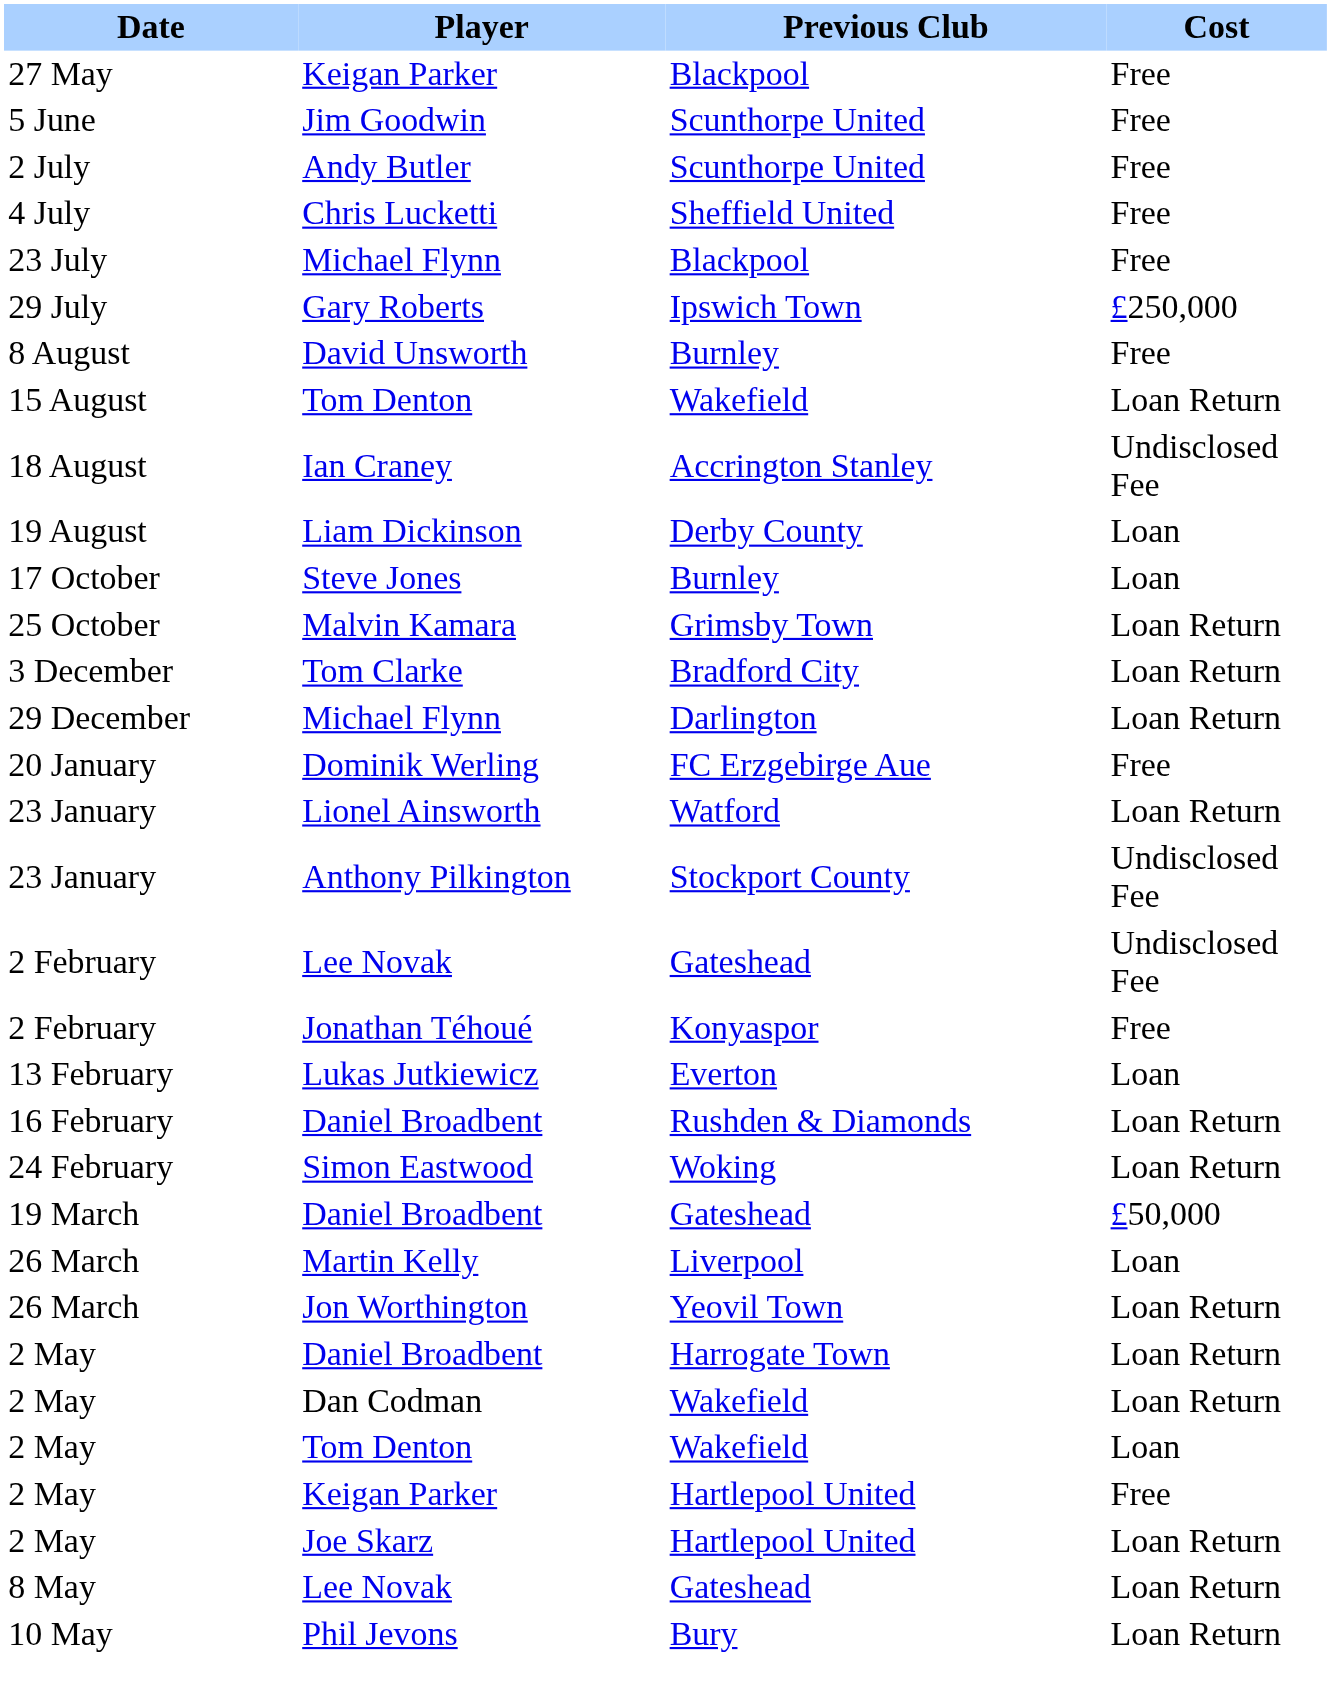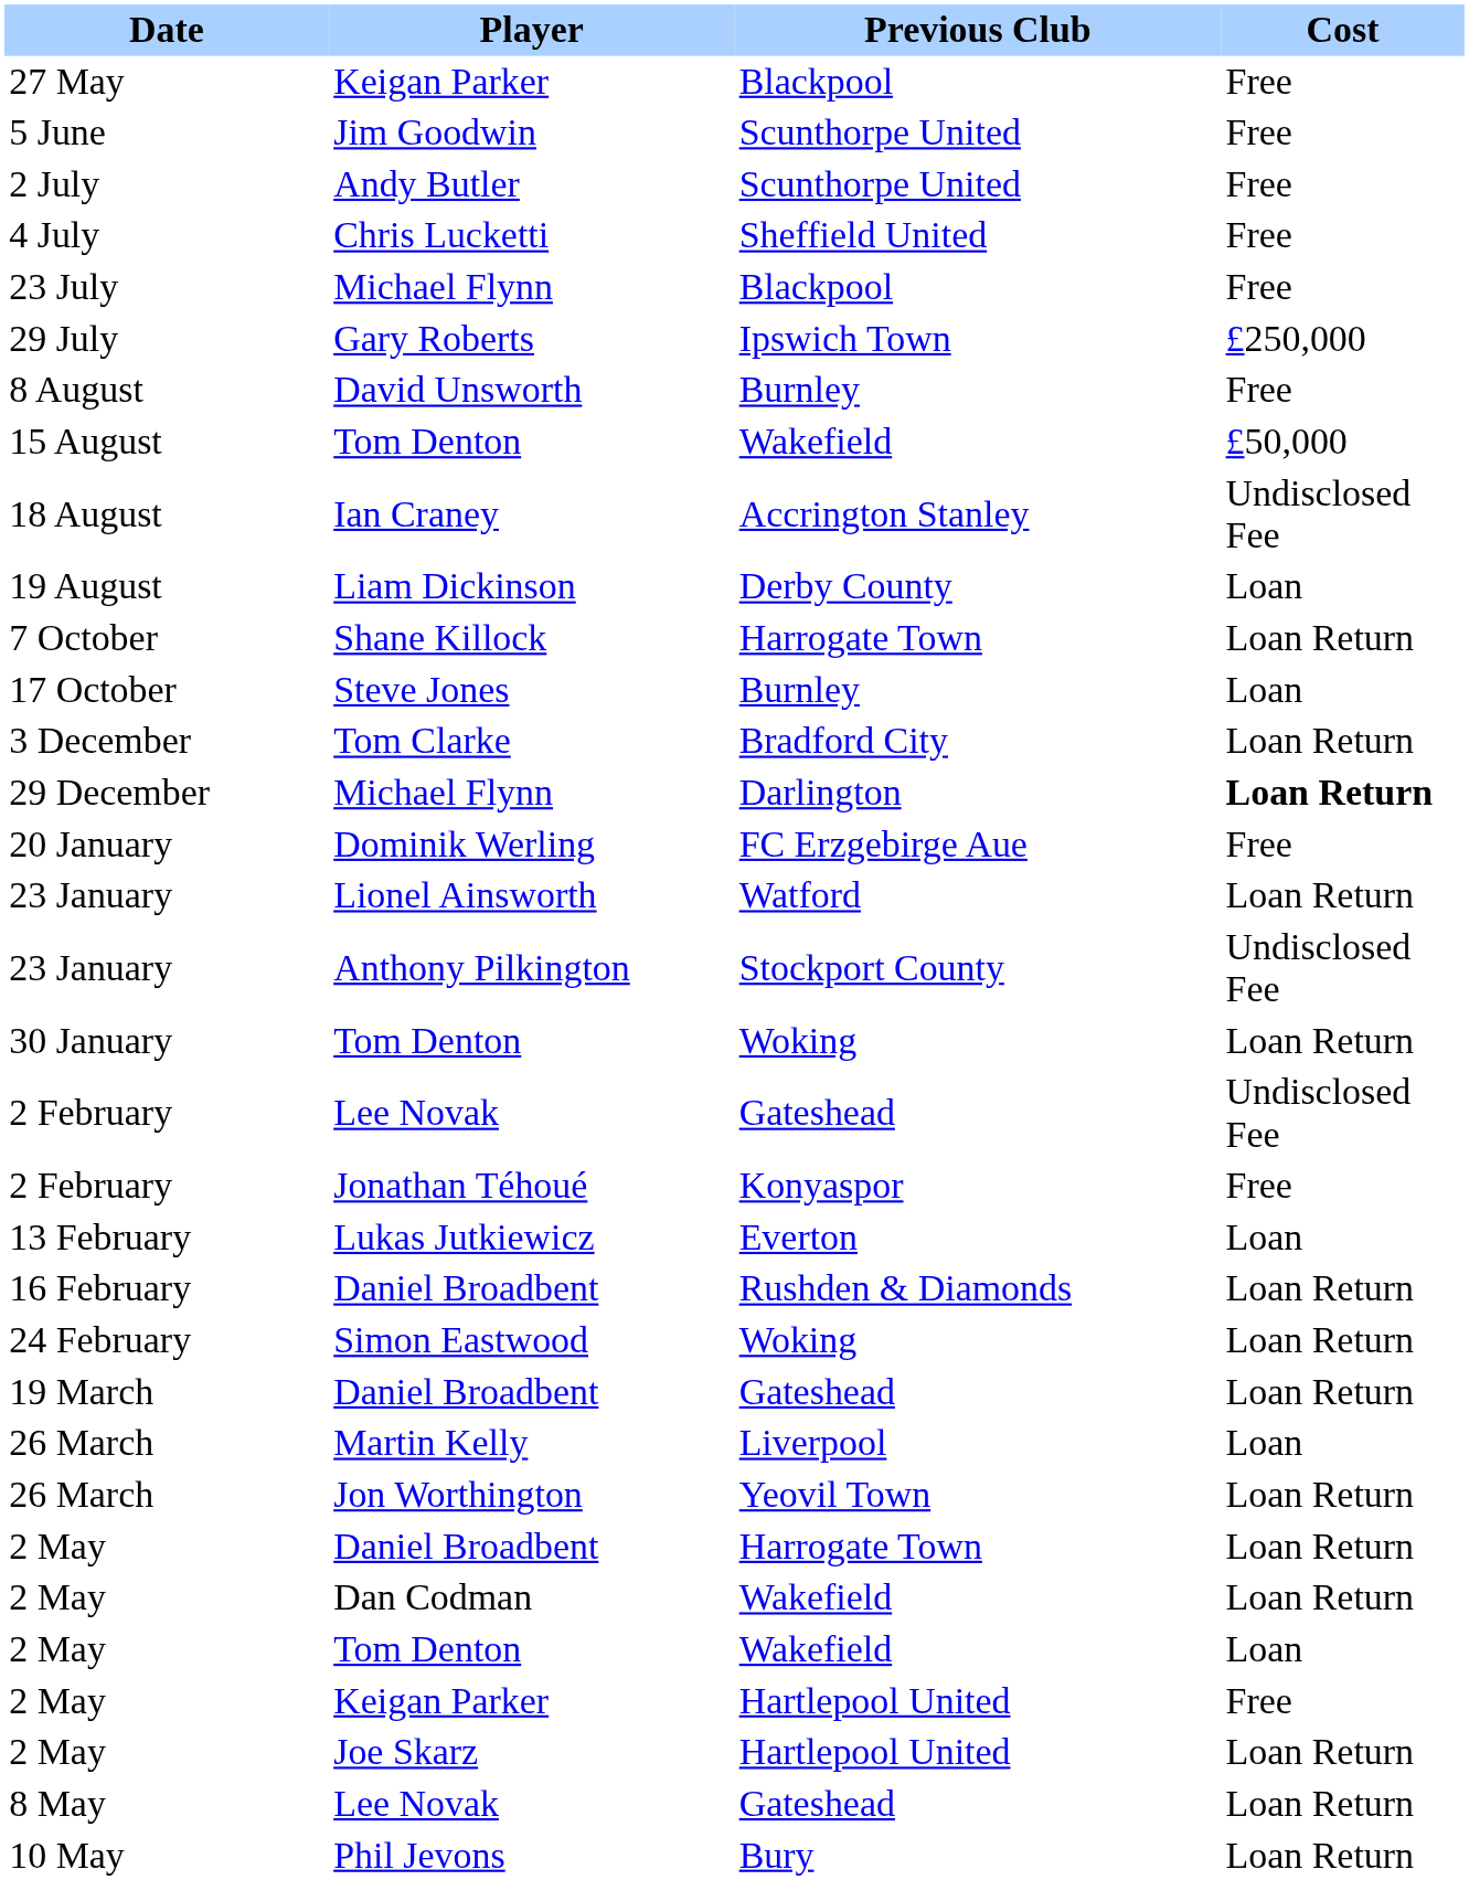 <table border="0" cellspacing="0" cellpadding="2">
 <tr bgcolor=AAD0FF>
 <th width=20%>Date</th>
 <th width=25%>Player</th>
 <th width=30%>Previous Club</th>
 <th width=15%>Cost</th>
 </tr>
 <tr>
 <td>27 May</td>
 <td> <a href='#'>Keigan Parker</a></td>
 <td><a href='#'>Blackpool</a></td>
 <td>Free</td>
 </tr>
 <tr>
 <td>5 June</td>
 <td> <a href='#'>Jim Goodwin</a></td>
 <td><a href='#'>Scunthorpe United</a></td>
 <td>Free</td>
 </tr>
 <tr>
 <td>2 July</td>
 <td> <a href='#'>Andy Butler</a></td>
 <td><a href='#'>Scunthorpe United</a></td>
 <td>Free</td>
 </tr>
 <tr>
 <td>4 July</td>
 <td> <a href='#'>Chris Lucketti</a></td>
 <td><a href='#'>Sheffield United</a></td>
 <td>Free</td>
 </tr>
 <tr>
 <td>23 July</td>
 <td> <a href='#'>Michael Flynn</a></td>
 <td><a href='#'>Blackpool</a></td>
 <td>Free</td>
 </tr>
 <tr>
 <td>29 July</td>
 <td> <a href='#'>Gary Roberts</a></td>
 <td><a href='#'>Ipswich Town</a></td>
 <td><a href='#'>£</a>250,000</td>
 </tr>
 <tr>
 <td>8 August</td>
 <td> <a href='#'>David Unsworth</a></td>
 <td><a href='#'>Burnley</a></td>
 <td>Free</td>
 </tr>
 <tr>
 <td>15 August</td>
 <td> <a href='#'>Tom Denton</a></td>
 <td><a href='#'>Wakefield</a></td>
-<td>Loan Return</td>
+<td><a href='#'>£</a>50,000</td>
 </tr>
 <tr>
 <td>18 August</td>
 <td> <a href='#'>Ian Craney</a></td>
 <td><a href='#'>Accrington Stanley</a></td>
 <td>Undisclosed Fee</td>
 </tr>
 <tr>
 <td>19 August</td>
 <td> <a href='#'>Liam Dickinson</a></td>
 <td><a href='#'>Derby County</a></td>
 <td>Loan</td>
 </tr>
 <tr>
+<td>7 October</td>
+<td> <a href='#'>Shane Killock</a></td>
+<td><a href='#'>Harrogate Town</a></td>
+<td>Loan Return</td>
+</tr>
+<tr>
 <td>17 October</td>
 <td> <a href='#'>Steve Jones</a></td>
 <td><a href='#'>Burnley</a></td>
 <td>Loan</td>
-</tr>
-<tr>
-<td>25 October</td>
-<td> <a href='#'>Malvin Kamara</a></td>
-<td><a href='#'>Grimsby Town</a></td>
-<td>Loan Return</td>
 </tr>
 <tr>
 <td>3 December</td>
 <td> <a href='#'>Tom Clarke</a></td>
 <td><a href='#'>Bradford City</a></td>
 <td>Loan Return</td>
 </tr>
 <tr>
 <td>29 December</td>
 <td> <a href='#'>Michael Flynn</a></td>
 <td><a href='#'>Darlington</a></td>
-<td>Loan Return</td>
+<td><strong>Loan Return</strong></td>
 </tr>
 <tr>
 <td>20 January</td>
 <td> <a href='#'>Dominik Werling</a></td>
 <td><a href='#'>FC Erzgebirge Aue</a></td>
 <td>Free</td>
 </tr>
 <tr>
 <td>23 January</td>
 <td> <a href='#'>Lionel Ainsworth</a></td>
 <td><a href='#'>Watford</a></td>
 <td>Loan Return</td>
 </tr>
 <tr>
 <td>23 January</td>
 <td> <a href='#'>Anthony Pilkington</a></td>
 <td><a href='#'>Stockport County</a></td>
 <td>Undisclosed Fee</td>
+</tr>
+<tr>
+<td>30 January</td>
+<td> <a href='#'>Tom Denton</a></td>
+<td><a href='#'>Woking</a></td>
+<td>Loan Return</td>
 </tr>
 <tr>
 <td>2 February</td>
 <td> <a href='#'>Lee Novak</a></td>
 <td><a href='#'>Gateshead</a></td>
 <td>Undisclosed Fee</td>
 </tr>
 <tr>
 <td>2 February</td>
 <td> <a href='#'>Jonathan Téhoué</a></td>
 <td><a href='#'>Konyaspor</a></td>
 <td>Free</td>
 </tr>
 <tr>
 <td>13 February</td>
 <td> <a href='#'>Lukas Jutkiewicz</a></td>
 <td><a href='#'>Everton</a></td>
 <td>Loan</td>
 </tr>
 <tr>
 <td>16 February</td>
 <td> <a href='#'>Daniel Broadbent</a></td>
 <td><a href='#'>Rushden & Diamonds</a></td>
 <td>Loan Return</td>
 </tr>
 <tr>
 <td>24 February</td>
 <td> <a href='#'>Simon Eastwood</a></td>
 <td><a href='#'>Woking</a></td>
 <td>Loan Return</td>
 </tr>
 <tr>
 <td>19 March</td>
 <td> <a href='#'>Daniel Broadbent</a></td>
 <td><a href='#'>Gateshead</a></td>
-<td><a href='#'>£</a>50,000</td>
+<td>Loan Return</td>
 </tr>
 <tr>
 <td>26 March</td>
 <td> <a href='#'>Martin Kelly</a></td>
 <td><a href='#'>Liverpool</a></td>
 <td>Loan</td>
 </tr>
 <tr>
 <td>26 March</td>
 <td> <a href='#'>Jon Worthington</a></td>
 <td><a href='#'>Yeovil Town</a></td>
 <td>Loan Return</td>
 </tr>
 <tr>
 <td>2 May</td>
 <td> <a href='#'>Daniel Broadbent</a></td>
 <td><a href='#'>Harrogate Town</a></td>
 <td>Loan Return</td>
 </tr>
 <tr>
 <td>2 May</td>
 <td> Dan Codman</td>
 <td><a href='#'>Wakefield</a></td>
 <td>Loan Return</td>
 </tr>
 <tr>
 <td>2 May</td>
 <td> <a href='#'>Tom Denton</a></td>
 <td><a href='#'>Wakefield</a></td>
 <td>Loan</td>
 </tr>
 <tr>
 <td>2 May</td>
 <td> <a href='#'>Keigan Parker</a></td>
 <td><a href='#'>Hartlepool United</a></td>
 <td>Free</td>
 </tr>
 <tr>
 <td>2 May</td>
 <td> <a href='#'>Joe Skarz</a></td>
 <td><a href='#'>Hartlepool United</a></td>
 <td>Loan Return</td>
 </tr>
 <tr>
 <td>8 May</td>
 <td> <a href='#'>Lee Novak</a></td>
 <td><a href='#'>Gateshead</a></td>
 <td>Loan Return</td>
 </tr>
 <tr>
 <td>10 May</td>
 <td> <a href='#'>Phil Jevons</a></td>
 <td><a href='#'>Bury</a></td>
 <td>Loan Return</td>
 </tr>
 </table>
